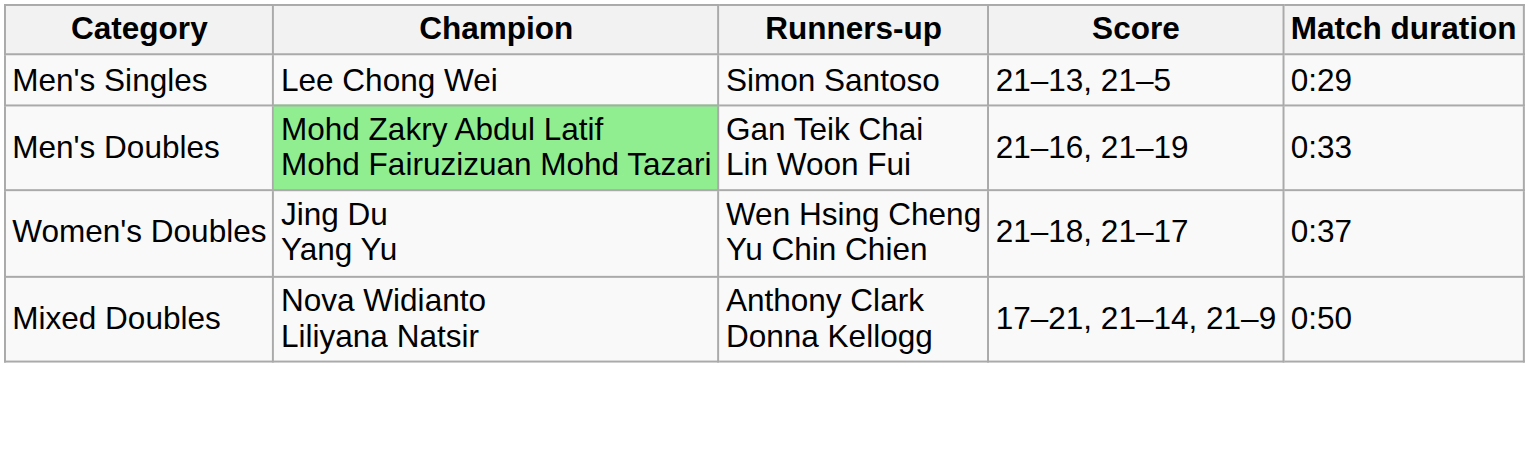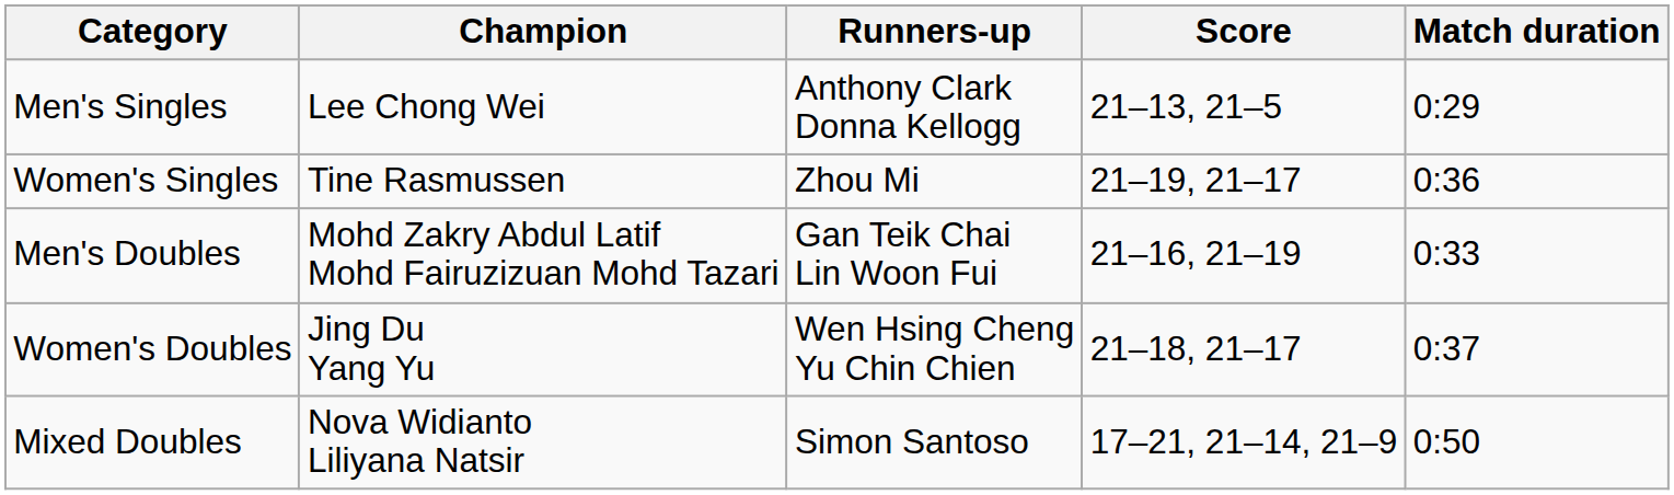 <table class="wikitable" border="1">
 <tr>
 <th>Category</th>
 <th>Champion</th>
 <th>Runners-up</th>
 <th>Score</th>
 <th>Match duration</th>
 </tr>
 <tr>
 <td>Men's Singles</td>
 <td> Lee Chong Wei</td>
-<td> Simon Santoso</td>
+<td> Anthony Clark<br>  Donna Kellogg</td>
 <td>21–13, 21–5</td>
 <td>0:29</td>
 </tr>
 <tr>
+<td>Women's Singles</td>
+<td> Tine Rasmussen</td>
+<td> Zhou Mi</td>
+<td>21–19, 21–17</td>
+<td>0:36</td>
+</tr>
+<tr>
 <td>Men's Doubles</td>
-<td style="background: lightgreen;"> Mohd Zakry Abdul Latif<br>  Mohd Fairuzizuan Mohd Tazari</td>
+<td> Mohd Zakry Abdul Latif<br>  Mohd Fairuzizuan Mohd Tazari</td>
 <td> Gan Teik Chai<br>  Lin Woon Fui</td>
 <td>21–16, 21–19</td>
 <td>0:33</td>
 </tr>
 <tr>
 <td>Women's Doubles</td>
 <td> Jing Du<br>  Yang Yu</td>
 <td> Wen Hsing Cheng<br>  Yu Chin Chien</td>
 <td>21–18, 21–17</td>
 <td>0:37</td>
 </tr>
 <tr>
 <td>Mixed Doubles</td>
 <td> Nova Widianto<br>  Liliyana Natsir</td>
-<td> Anthony Clark<br>  Donna Kellogg</td>
+<td> Simon Santoso</td>
 <td>17–21, 21–14, 21–9</td>
 <td>0:50</td>
 </tr>
 </table>
